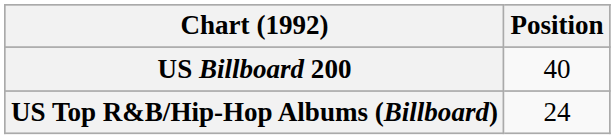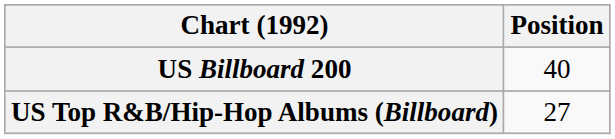 <table class="wikitable sortable plainrowheaders" style="text-align:center">
 <tr>
 <th scope="col">Chart (1992)</th>
 <th scope="col">Position</th>
 </tr>
 <tr>
 <th scope="row">US <em>Billboard</em> 200</th>
 <td>40</td>
 </tr>
 <tr>
 <th scope="row">US Top R&B/Hip-Hop Albums (<em>Billboard</em>)</th>
-<td>24</td>
+<td>27</td>
 </tr>
 </table>
